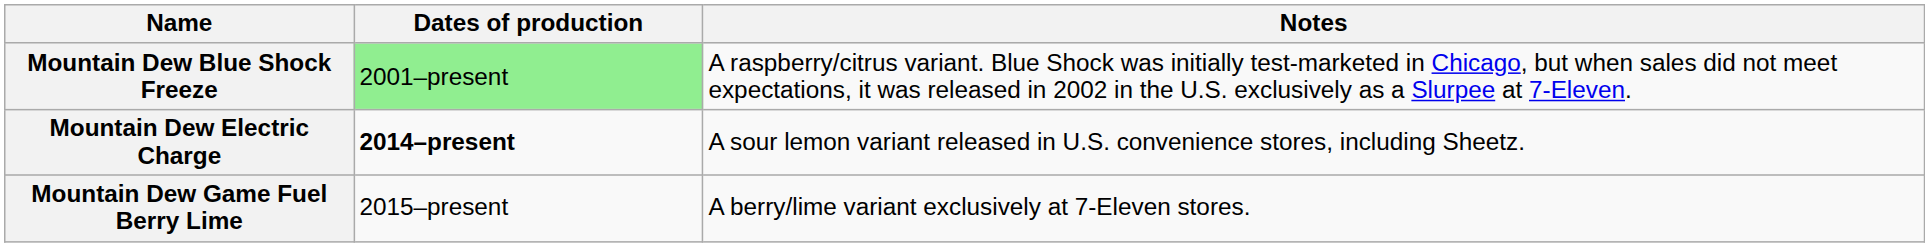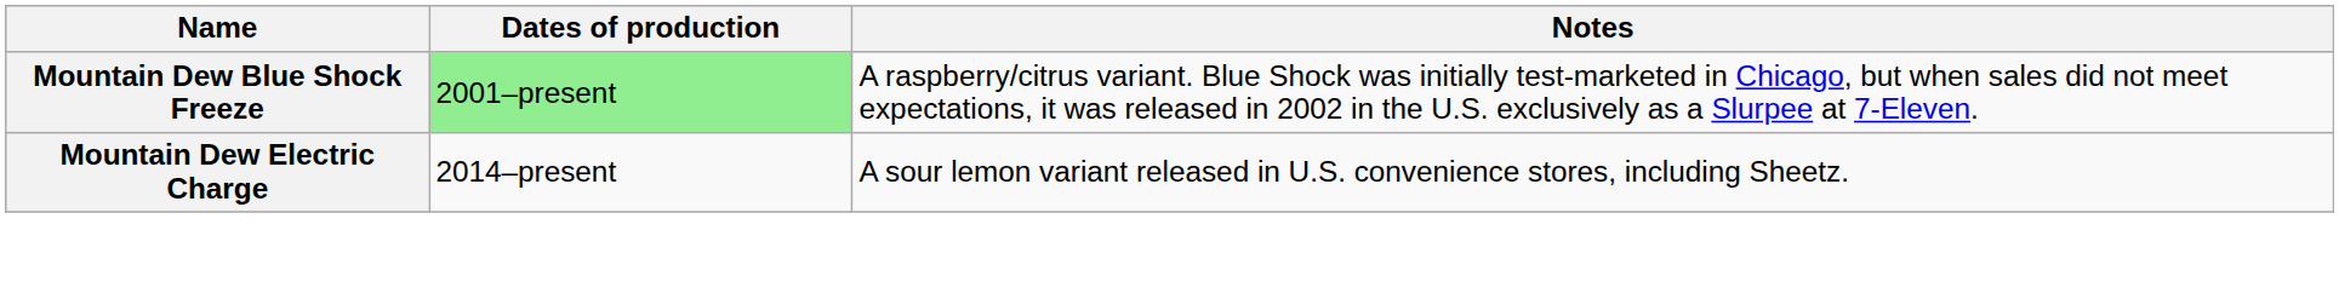 <table class="wikitable" style="text-align:left; width:100%;">
 <tr>
 <th style="width:10%;">Name</th>
 <th style="width:10%;">Dates of production</th>
 <th style="width:35%;">Notes</th>
 </tr>
 <tr>
 <th>Mountain Dew Blue Shock Freeze</th>
 <td style="background: lightgreen;">2001–present</td>
 <td>A raspberry/citrus variant. Blue Shock was initially test-marketed in <a href='#'>Chicago</a>, but when sales did not meet expectations, it was released in 2002 in the U.S. exclusively as a <a href='#'>Slurpee</a> at <a href='#'>7-Eleven</a>.</td>
 </tr>
 <tr>
 <th>Mountain Dew Electric Charge</th>
-<td><strong>2014–present</strong></td>
+<td>2014–present</td>
 <td>A sour lemon variant released in U.S. convenience stores, including Sheetz.</td>
 </tr>
-<tr>
-<th>Mountain Dew Game Fuel Berry Lime</th>
-<td>2015–present</td>
-<td>A berry/lime variant exclusively at 7-Eleven stores.</td>
-</tr>
 </table>
